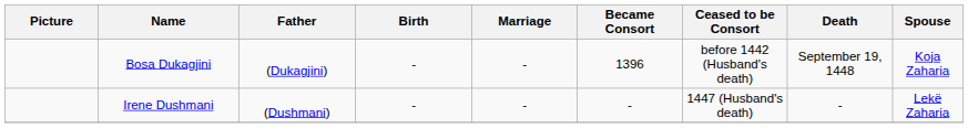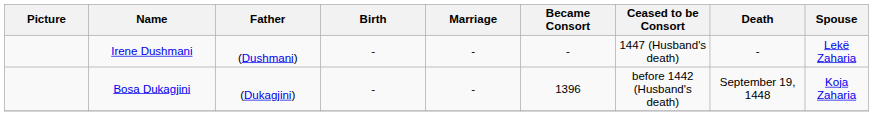 <table width=95% class="wikitable">
 <tr>
 <th width = "8%">Picture</th>
 <th width = "12%">Name</th>
 <th width = "10%">Father</th>
 <th width = "10%">Birth</th>
 <th width = "9%">Marriage</th>
 <th width = "9%">Became Consort</th>
 <th width = "9%">Ceased to be Consort</th>
 <th width = "9%">Death</th>
 <th width = "6%">Spouse</th>
 </tr>
 <tr>
 <td align="center"></td>
+<td align="center"><a href='#'>Irene Dushmani</a></td>
+<td align=center><br>(<a href='#'>Dushmani</a>)</td>
+<td align="center">-</td>
+<td align="center">-</td>
+<td align="center">-</td>
+<td align="center">1447 (Husband's death)</td>
+<td align="center">-</td>
+<td align="center"><a href='#'>Lekë Zaharia</a></td>
+</tr>
+<tr>
+<td align="center"></td>
 <td align="center"><a href='#'>Bosa Dukagjini</a></td>
 <td align=center><br>(<a href='#'>Dukagjini</a>)</td>
 <td align="center">-</td>
 <td align="center">-</td>
 <td align="center">1396</td>
 <td align="center">before 1442 (Husband's death)</td>
 <td align="center">September 19, 1448</td>
 <td align="center"><a href='#'>Koja Zaharia</a></td>
 </tr>
 <tr>
-<td align="center"></td>
-<td align="center"><a href='#'>Irene Dushmani</a></td>
-<td align=center><br>(<a href='#'>Dushmani</a>)</td>
-<td align="center">-</td>
-<td align="center">-</td>
-<td align="center">-</td>
-<td align="center">1447 (Husband's death)</td>
-<td align="center">-</td>
-<td align="center"><a href='#'>Lekë Zaharia</a></td>
-</tr>
-<tr>
 </tr>
 </table>
